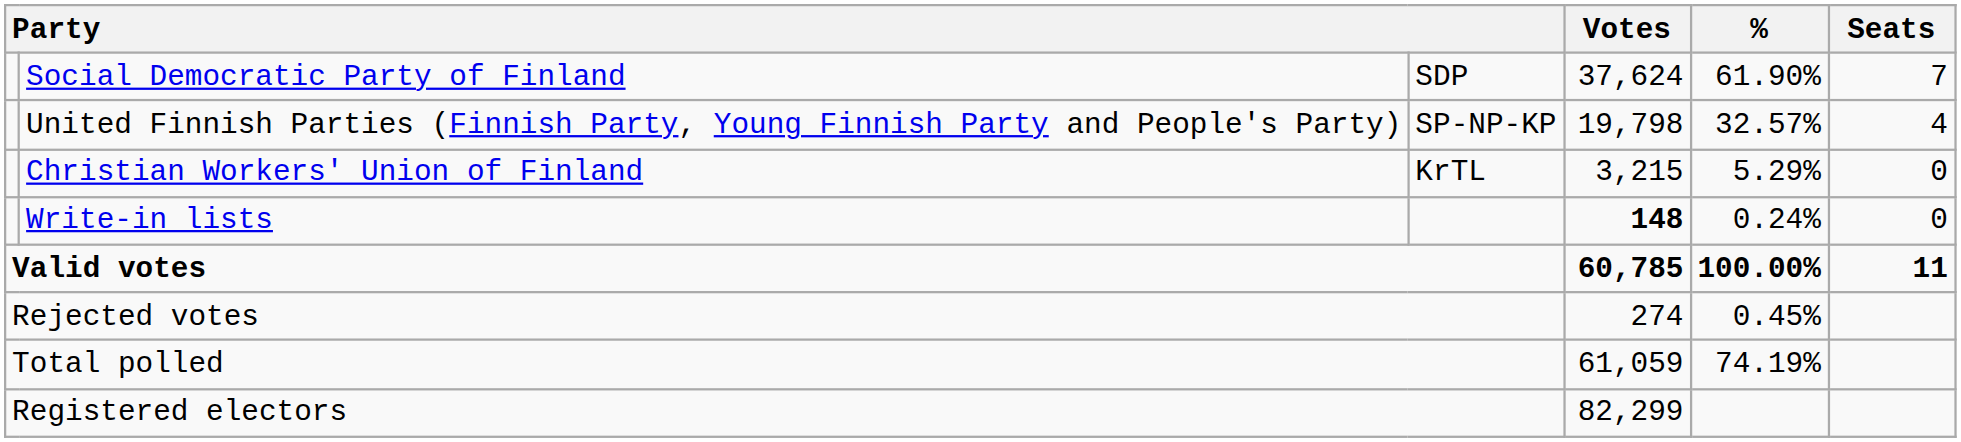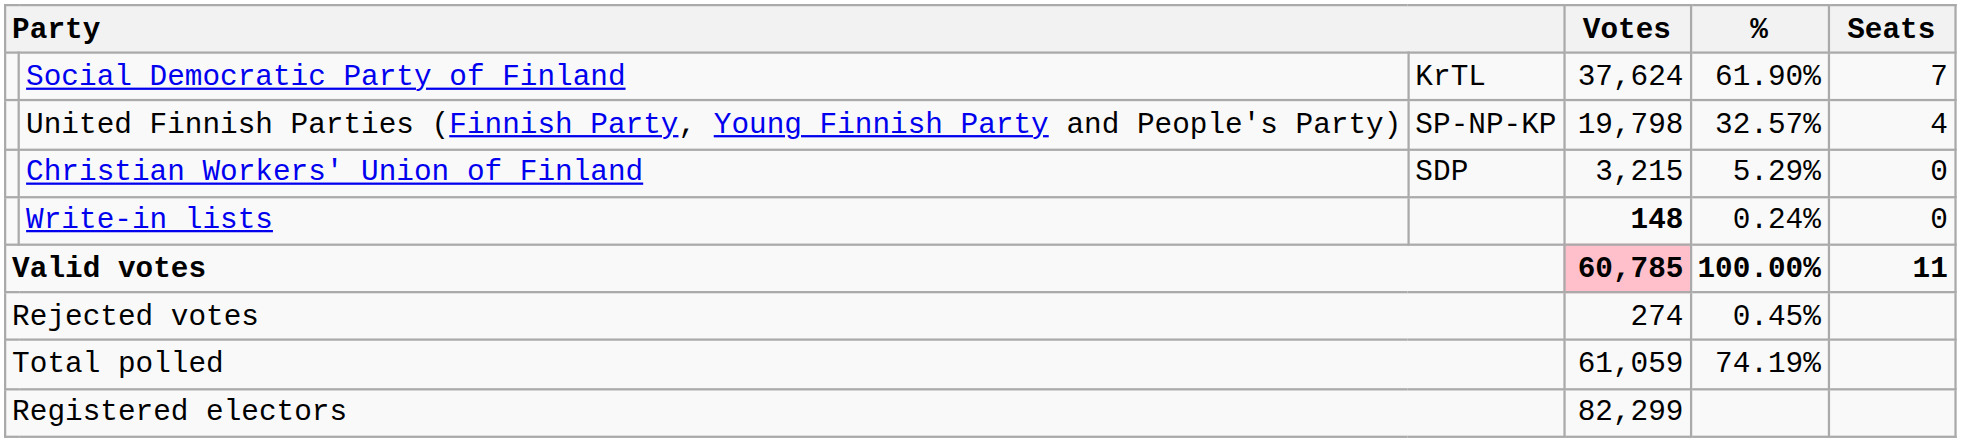 <table class="wikitable" border="1" style="text-align:right;">
 <tr>
 <th style="text-align:left;" colspan=3>Party</th>
 <th align=center width="50">Votes</th>
 <th align=center width="50">%</th>
 <th align=center width="50">Seats</th>
 </tr>
 <tr>
 <td></td>
 <td align=left style="white-space: nowrap;"><a href='#'>Social Democratic Party of Finland</a></td>
-<td align=left>SDP</td>
+<td align=left>KrTL</td>
 <td>37,624</td>
 <td>61.90%</td>
 <td>7</td>
 </tr>
 <tr>
 <td></td>
 <td align=left>United Finnish Parties (<a href='#'>Finnish Party</a>, <a href='#'>Young Finnish Party</a> and People's Party)</td>
 <td align=left>SP-NP-KP</td>
 <td>19,798</td>
 <td>32.57%</td>
 <td>4</td>
 </tr>
 <tr>
 <td></td>
 <td align=left><a href='#'>Christian Workers' Union of Finland</a></td>
-<td align=left>KrTL</td>
+<td align=left>SDP</td>
 <td>3,215</td>
 <td>5.29%</td>
 <td>0</td>
 </tr>
 <tr>
 <td></td>
 <td align=left><a href='#'>Write-in lists</a></td>
 <td align=left></td>
 <td><strong>148</strong></td>
 <td>0.24%</td>
 <td>0</td>
 </tr>
 <tr style="font-weight:bold">
 <td align=left colspan=3>Valid votes</td>
-<td>60,785</td>
+<td style="background: pink;">60,785</td>
 <td>100.00%</td>
 <td>11</td>
 </tr>
 <tr>
 <td align=left colspan=3>Rejected votes</td>
 <td>274</td>
 <td>0.45%</td>
 <td></td>
 </tr>
 <tr>
 <td align=left colspan=3>Total polled</td>
 <td>61,059</td>
 <td>74.19%</td>
 <td></td>
 </tr>
 <tr>
 <td align=left colspan=3>Registered electors</td>
 <td>82,299</td>
 <td></td>
 <td></td>
 </tr>
 </table>
